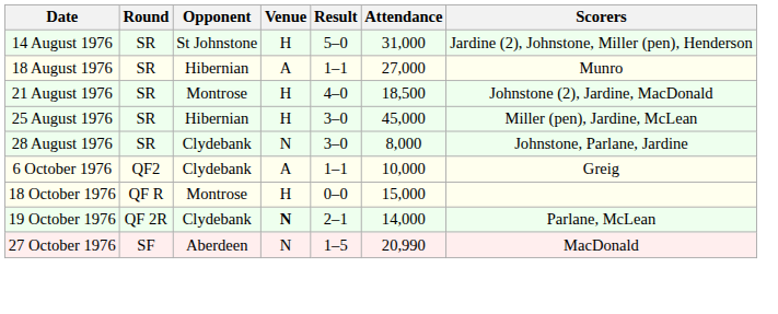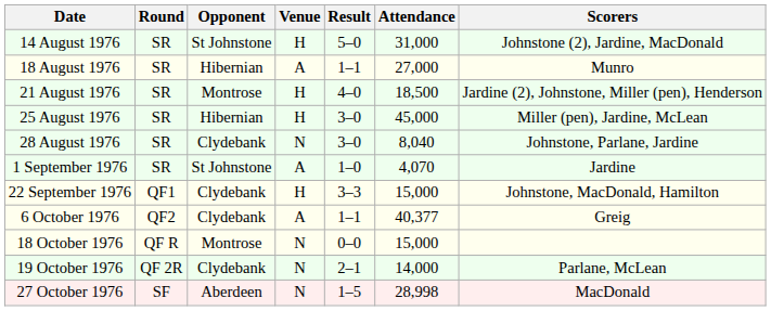 <table class="wikitable sortable" style="text-align:center;">
 <tr>
 <th>Date</th>
 <th>Round</th>
 <th>Opponent</th>
 <th>Venue</th>
 <th>Result</th>
 <th>Attendance</th>
 <th>Scorers</th>
 </tr>
 <tr style="background:#efe;">
 <td>14 August 1976</td>
 <td>SR</td>
 <td>St Johnstone</td>
 <td>H</td>
 <td>5–0</td>
 <td>31,000</td>
-<td>Jardine (2), Johnstone, Miller (pen), Henderson</td>
+<td>Johnstone (2), Jardine, MacDonald</td>
 </tr>
 <tr style="background:#ffe;">
 <td>18 August 1976</td>
 <td>SR</td>
 <td>Hibernian</td>
 <td>A</td>
 <td>1–1</td>
 <td>27,000</td>
 <td>Munro</td>
 </tr>
 <tr style="background:#efe;">
 <td>21 August 1976</td>
 <td>SR</td>
 <td>Montrose</td>
 <td>H</td>
 <td>4–0</td>
 <td>18,500</td>
-<td>Johnstone (2), Jardine, MacDonald</td>
+<td>Jardine (2), Johnstone, Miller (pen), Henderson</td>
 </tr>
 <tr style="background:#efe;">
 <td>25 August 1976</td>
 <td>SR</td>
 <td>Hibernian</td>
 <td>H</td>
 <td>3–0</td>
 <td>45,000</td>
 <td>Miller (pen), Jardine, McLean</td>
 </tr>
 <tr style="background:#efe;">
 <td>28 August 1976</td>
 <td>SR</td>
 <td>Clydebank</td>
 <td>N</td>
 <td>3–0</td>
-<td>8,000</td>
+<td>8,040</td>
 <td>Johnstone, Parlane, Jardine</td>
+</tr>
+<tr style="background:#efe;">
+<td>1 September 1976</td>
+<td>SR</td>
+<td>St Johnstone</td>
+<td>A</td>
+<td>1–0</td>
+<td>4,070</td>
+<td>Jardine</td>
+</tr>
+<tr style="background:#ffe;">
+<td>22 September 1976</td>
+<td>QF1</td>
+<td>Clydebank</td>
+<td>H</td>
+<td>3–3</td>
+<td>15,000</td>
+<td>Johnstone, MacDonald, Hamilton</td>
 </tr>
 <tr style="background:#ffe;">
 <td>6 October 1976</td>
 <td>QF2</td>
 <td>Clydebank</td>
 <td>A</td>
 <td>1–1</td>
-<td>10,000</td>
+<td>40,377</td>
 <td>Greig</td>
 </tr>
 <tr style="background:#ffe;">
 <td>18 October 1976</td>
 <td>QF R</td>
 <td>Montrose</td>
-<td>H</td>
+<td>N</td>
 <td>0–0</td>
 <td>15,000</td>
 <td></td>
 </tr>
 <tr style="background:#efe;">
 <td>19 October 1976</td>
 <td>QF 2R</td>
 <td>Clydebank</td>
-<td><strong>N</strong></td>
+<td>N</td>
 <td>2–1</td>
 <td>14,000</td>
 <td>Parlane, McLean</td>
 </tr>
 <tr style="background:#fee;">
 <td>27 October 1976</td>
 <td>SF</td>
 <td>Aberdeen</td>
 <td>N</td>
 <td>1–5</td>
-<td>20,990</td>
+<td>28,998</td>
 <td>MacDonald</td>
 </tr>
 </table>
